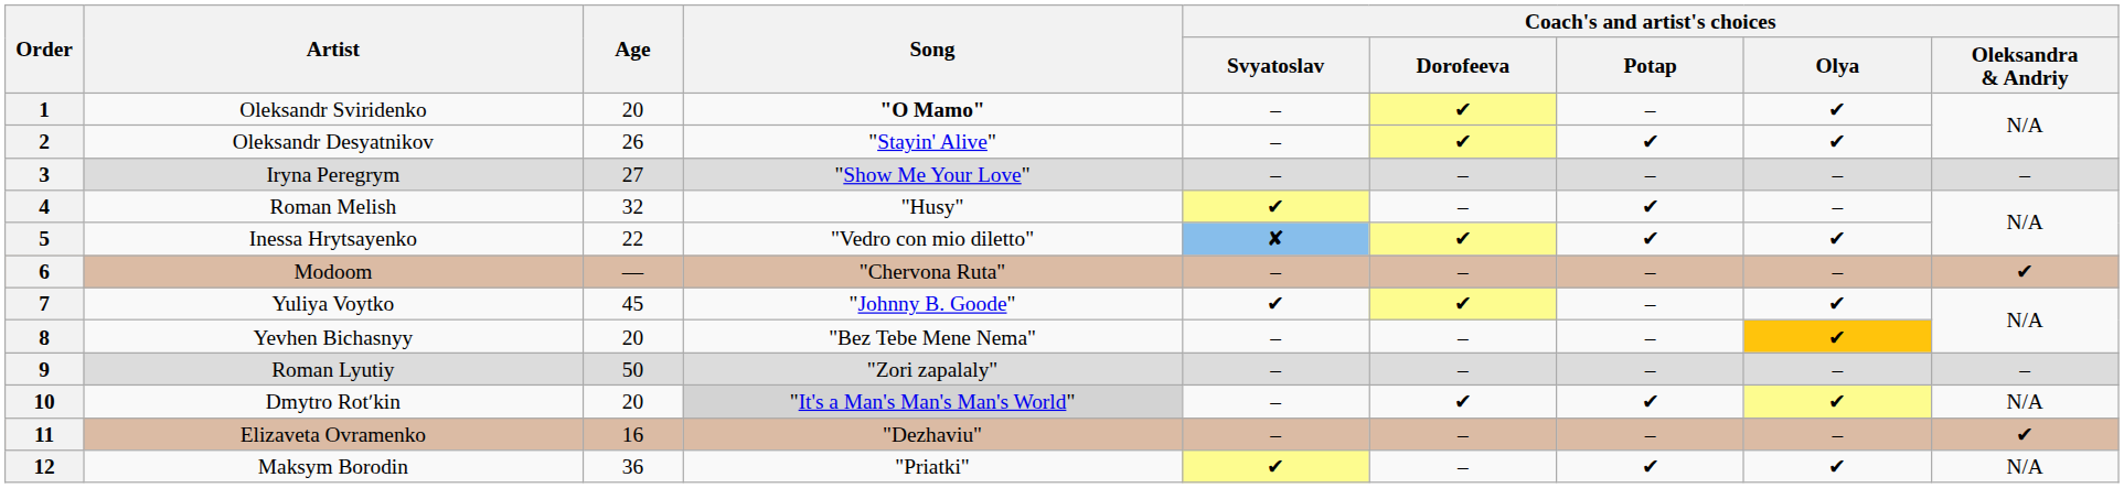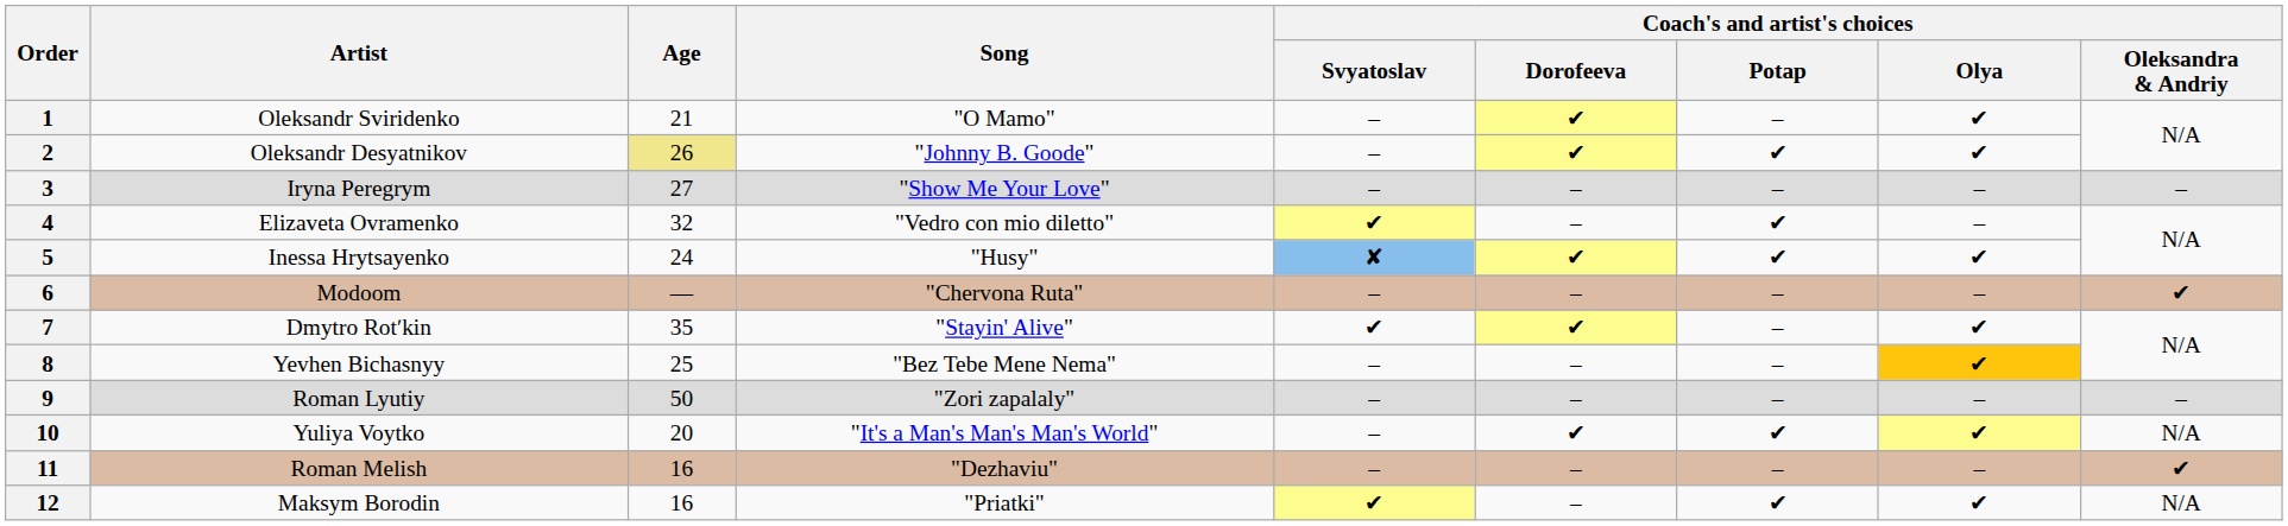 <table class="wikitable" style="text-align:center; line-height:17px; width:100%">
 <tr>
 <th rowspan="2" scope="col" style="width:03%">Order</th>
 <th rowspan="2" scope="col" style="width:20%">Artist</th>
 <th rowspan="2" scope="col" style="width:04%">Age</th>
 <th rowspan="2" scope="col" style="width:20%">Song</th>
 <th colspan="5" scope="col" style="width:28%">Coach's and artist's choices</th>
 </tr>
 <tr>
 <th style="width:7.5%">Svyatoslav</th>
 <th style="width:7.5%">Dorofeeva</th>
 <th style="width:7.5%">Potap</th>
 <th style="width:7.5%">Olya</th>
 <th style="width:7.5%">Oleksandra<br>& Andriy</th>
 </tr>
 <tr>
 <th>1</th>
 <td>Oleksandr Sviridenko</td>
-<td>20</td>
-<td><strong>"O Mamo"</strong></td>
+<td>21</td>
+<td>"O Mamo"</td>
 <td>–</td>
 <td style="background:#fdfc8f">✔</td>
 <td>–</td>
 <td>✔</td>
 <td rowspan="2">N/A</td>
 </tr>
 <tr>
 <th>2</th>
 <td>Oleksandr Desyatnikov</td>
-<td>26</td>
-<td>"<a href='#'>Stayin' Alive</a>"</td>
+<td style="background: khaki;">26</td>
+<td>"<a href='#'>Johnny B. Goode</a>"</td>
 <td>–</td>
 <td style="background:#fdfc8f">✔</td>
 <td>✔</td>
 <td>✔</td>
 </tr>
 <tr style="background:#dcdcdc">
 <th>3</th>
 <td>Iryna Peregrym</td>
 <td>27</td>
 <td>"<a href='#'>Show Me Your Love</a>"</td>
 <td>–</td>
 <td>–</td>
 <td>–</td>
 <td>–</td>
 <td>–</td>
 </tr>
 <tr>
 <th>4</th>
-<td>Roman Melish</td>
+<td>Elizaveta Ovramenko</td>
 <td>32</td>
-<td>"Husy"</td>
+<td>"Vedro con mio diletto"</td>
 <td style="background:#fdfc8f">✔</td>
 <td>–</td>
 <td>✔</td>
 <td>–</td>
 <td rowspan="2">N/A</td>
 </tr>
 <tr>
 <th>5</th>
 <td>Inessa Hrytsayenko</td>
-<td>22</td>
-<td>"Vedro con mio diletto"</td>
+<td>24</td>
+<td>"Husy"</td>
 <td style="background:#87beeb">✘</td>
 <td style="background:#fdfc8f">✔</td>
 <td>✔</td>
 <td>✔</td>
 </tr>
 <tr style="background:#dbbba4">
 <th>6</th>
 <td>Modoom</td>
 <td>—</td>
 <td>"Chervona Ruta"</td>
 <td>–</td>
 <td>–</td>
 <td>–</td>
 <td>–</td>
 <td>✔</td>
 </tr>
 <tr>
 <th>7</th>
-<td>Yuliya Voytko</td>
-<td>45</td>
-<td>"<a href='#'>Johnny B. Goode</a>"</td>
+<td>Dmytro Rotʹkin</td>
+<td>35</td>
+<td>"<a href='#'>Stayin' Alive</a>"</td>
 <td>✔</td>
 <td style="background:#fdfc8f">✔</td>
 <td>–</td>
 <td>✔</td>
 <td rowspan="2">N/A</td>
 </tr>
 <tr>
 <th>8</th>
 <td>Yevhen Bichasnyy</td>
-<td>20</td>
+<td>25</td>
 <td>"Bez Tebe Mene Nema"</td>
 <td>–</td>
 <td>–</td>
 <td>–</td>
 <td style="background:#ffc40c">✔</td>
 </tr>
 <tr style="background:#dcdcdc">
 <th>9</th>
 <td>Roman Lyutiy</td>
 <td>50</td>
 <td>"Zori zapalaly"</td>
 <td>–</td>
 <td>–</td>
 <td>–</td>
 <td>–</td>
 <td>–</td>
 </tr>
 <tr>
 <th>10</th>
-<td>Dmytro Rotʹkin</td>
+<td>Yuliya Voytko</td>
 <td>20</td>
-<td style="background: lightgrey;">"<a href='#'>It's a Man's Man's Man's World</a>"</td>
+<td>"<a href='#'>It's a Man's Man's Man's World</a>"</td>
 <td>–</td>
 <td>✔</td>
 <td>✔</td>
 <td style="background:#fdfc8f">✔</td>
 <td>N/A</td>
 </tr>
 <tr style="background:#dbbba4">
 <th>11</th>
-<td>Elizaveta Ovramenko</td>
+<td>Roman Melish</td>
 <td>16</td>
 <td>"Dezhaviu"</td>
 <td>–</td>
 <td>–</td>
 <td>–</td>
 <td>–</td>
 <td>✔</td>
 </tr>
 <tr>
 <th>12</th>
 <td>Maksym Borodin</td>
-<td>36</td>
+<td>16</td>
 <td>"Priatki"</td>
 <td style="background:#fdfc8f">✔</td>
 <td>–</td>
 <td>✔</td>
 <td>✔</td>
 <td>N/A</td>
 </tr>
 </table>
